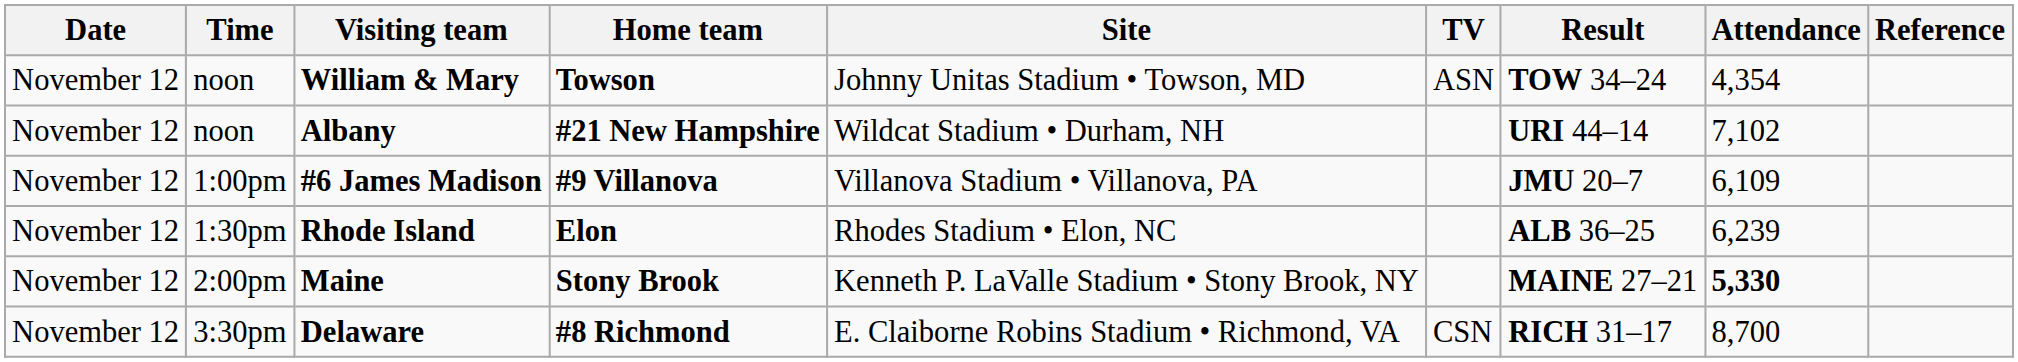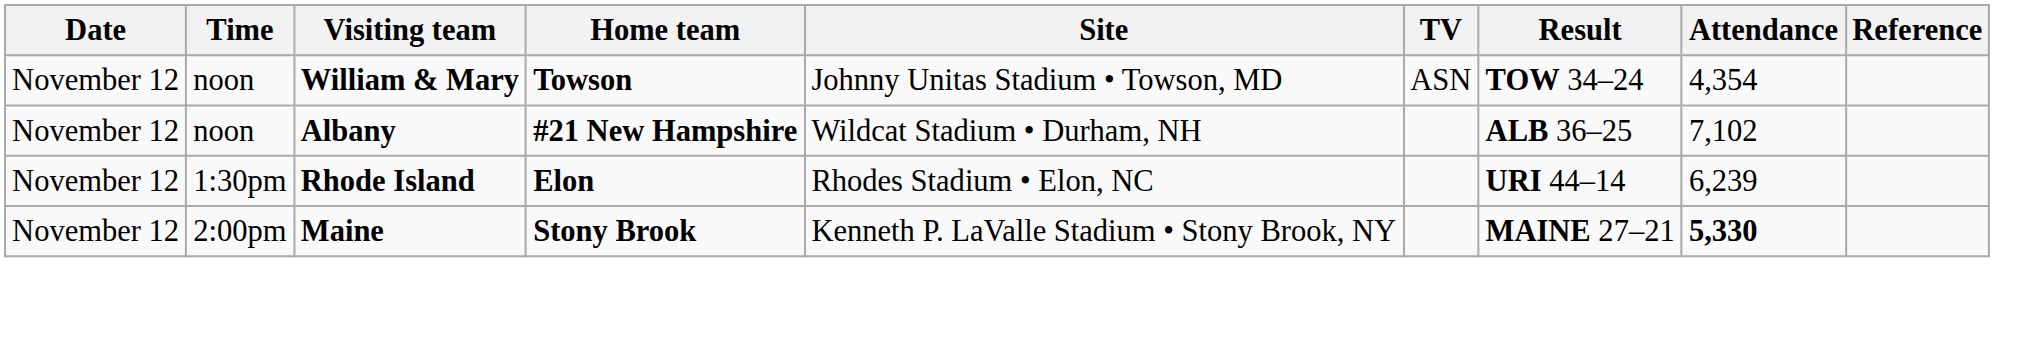 <table class="wikitable" style="font-size:95%;">
 <tr>
 <th>Date</th>
 <th>Time</th>
 <th>Visiting team</th>
 <th>Home team</th>
 <th>Site</th>
 <th>TV</th>
 <th>Result</th>
 <th>Attendance</th>
 <th class="unsortable">Reference</th>
 </tr>
 <tr bgcolor=>
 <td>November 12</td>
 <td>noon</td>
 <td><strong>William & Mary</strong></td>
 <td><strong>Towson</strong></td>
 <td>Johnny Unitas Stadium • Towson, MD</td>
 <td>ASN</td>
 <td><strong>TOW</strong> 34–24</td>
 <td>4,354</td>
 <td></td>
 </tr>
 <tr bgcolor=>
 <td>November 12</td>
 <td>noon</td>
 <td><strong>Albany</strong></td>
 <td><strong>#21 New Hampshire</strong></td>
 <td>Wildcat Stadium • Durham, NH</td>
 <td></td>
-<td><strong>URI</strong> 44–14</td>
+<td><strong>ALB</strong> 36–25</td>
 <td>7,102</td>
-<td></td>
-</tr>
-<tr bgcolor=>
-<td>November 12</td>
-<td>1:00pm</td>
-<td><strong>#6 James Madison</strong></td>
-<td><strong>#9 Villanova</strong></td>
-<td>Villanova Stadium • Villanova, PA</td>
-<td></td>
-<td><strong>JMU</strong> 20–7</td>
-<td>6,109</td>
 <td></td>
 </tr>
 <tr bgcolor=>
 <td>November 12</td>
 <td>1:30pm</td>
 <td><strong>Rhode Island</strong></td>
 <td><strong>Elon</strong></td>
 <td>Rhodes Stadium • Elon, NC</td>
 <td></td>
-<td><strong>ALB</strong> 36–25</td>
+<td><strong>URI</strong> 44–14</td>
 <td>6,239</td>
 <td></td>
 </tr>
 <tr bgcolor=>
 <td>November 12</td>
 <td>2:00pm</td>
 <td><strong>Maine</strong></td>
 <td><strong>Stony Brook</strong></td>
 <td>Kenneth P. LaValle Stadium • Stony Brook, NY</td>
 <td></td>
 <td><strong>MAINE</strong> 27–21</td>
 <td><strong>5,330</strong></td>
 <td></td>
 </tr>
-<tr bgcolor=>
-<td>November 12</td>
-<td>3:30pm</td>
-<td><strong>Delaware</strong></td>
-<td><strong>#8 Richmond</strong></td>
-<td>E. Claiborne Robins Stadium • Richmond, VA</td>
-<td>CSN</td>
-<td><strong>RICH</strong> 31–17</td>
-<td>8,700</td>
-<td></td>
-</tr>
 </table>
